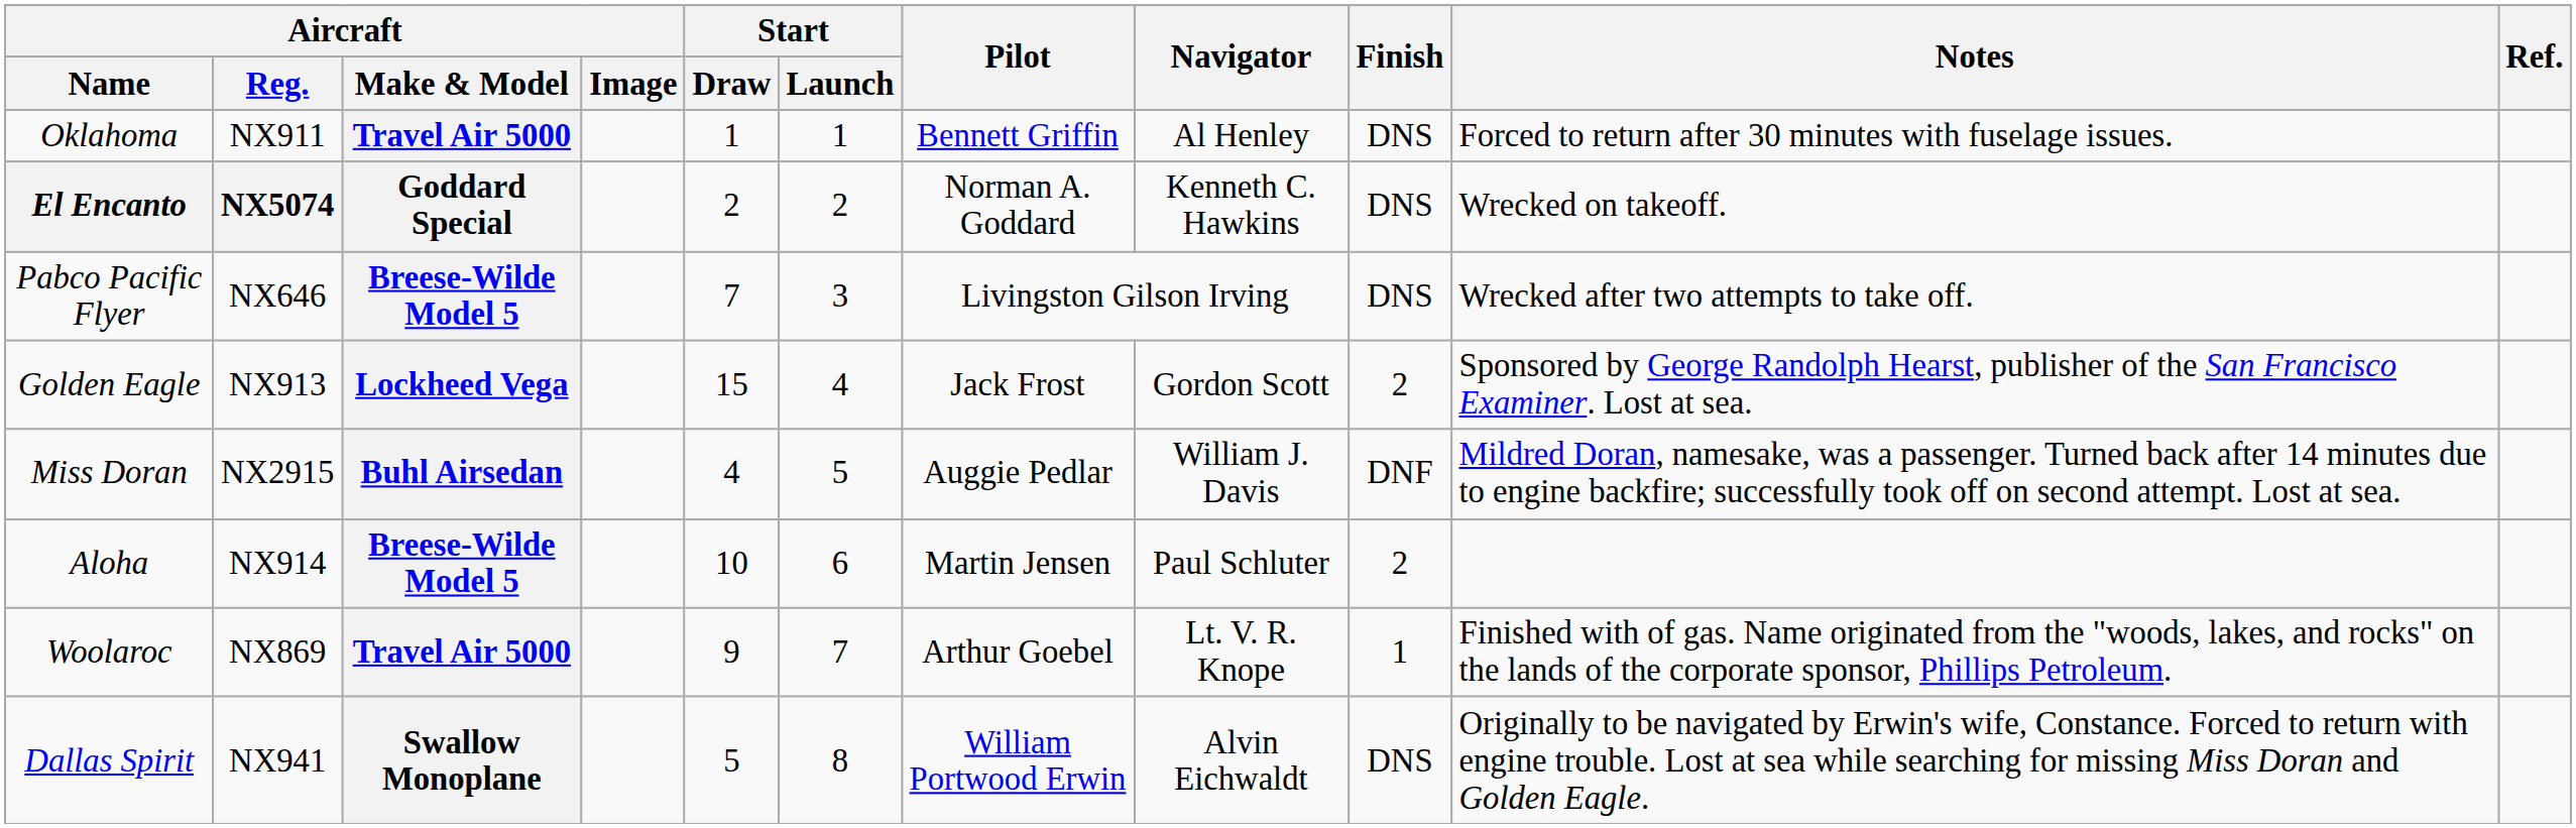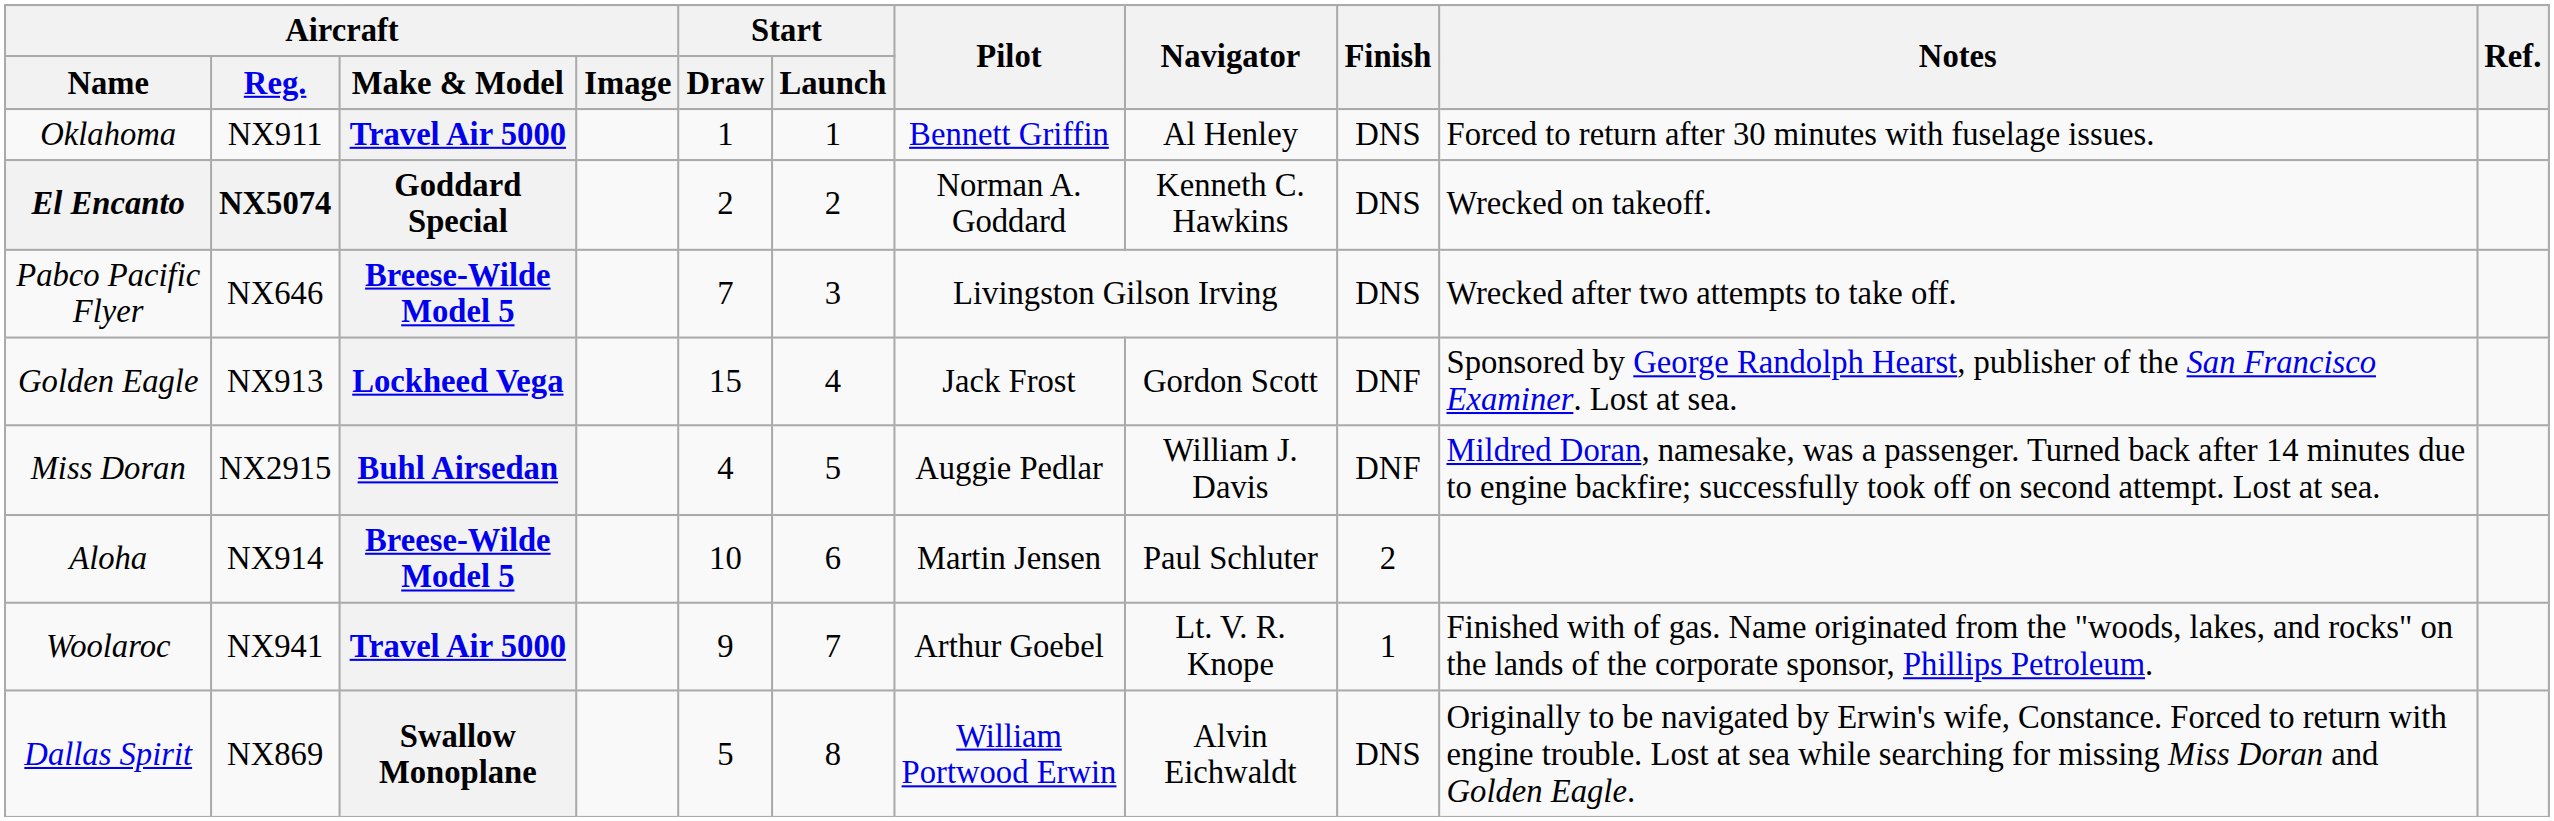 <table class="wikitable sortable" style="text-align:center;">
 <tr>
 </tr>
 <tr>
 <th colspan="4">Aircraft</th>
 <th colspan=2>Start</th>
 <th rowspan=2>Pilot</th>
 <th rowspan=2>Navigator</th>
 <th rowspan=2>Finish</th>
 <th rowspan=2 class="unsortable">Notes</th>
 <th rowspan=2 class="unsortable">Ref.</th>
 </tr>
 <tr>
 <th>Name</th>
 <th><a href='#'>Reg.</a></th>
 <th>Make & Model</th>
 <th class="unsortable">Image</th>
 <th>Draw</th>
 <th>Launch</th>
 </tr>
 <tr>
 <td><em>Oklahoma</em></td>
 <td>NX911</td>
 <th><a href='#'>Travel Air 5000</a></th>
 <td></td>
 <td>1</td>
 <td>1</td>
 <td><a href='#'>Bennett Griffin</a></td>
 <td>Al Henley</td>
 <td>DNS</td>
 <td align=left>Forced to return after 30 minutes with fuselage issues.</td>
 <td></td>
 </tr>
 <tr>
 <th><em>El Encanto</em></th>
 <th>NX5074</th>
 <th>Goddard Special</th>
 <td></td>
 <td>2</td>
 <td>2</td>
 <td>Norman A. Goddard</td>
 <td>Kenneth C. Hawkins</td>
 <td>DNS</td>
 <td align=left>Wrecked on takeoff.</td>
 <td><br></td>
 </tr>
 <tr>
 <td><em>Pabco Pacific Flyer</em></td>
 <td>NX646</td>
 <th><a href='#'>Breese-Wilde Model 5</a></th>
 <td></td>
 <td>7</td>
 <td>3</td>
 <td colspan=2>Livingston Gilson Irving</td>
 <td>DNS</td>
 <td align=left>Wrecked after two attempts to take off.</td>
 <td></td>
 </tr>
 <tr>
 <td><em>Golden Eagle</em></td>
 <td>NX913</td>
 <th><a href='#'>Lockheed Vega</a></th>
 <td></td>
 <td>15</td>
 <td>4</td>
 <td>Jack Frost</td>
 <td>Gordon Scott</td>
-<td>2</td>
+<td>DNF</td>
 <td align=left>Sponsored by <a href='#'>George Randolph Hearst</a>, publisher of the <em><a href='#'>San Francisco Examiner</a></em>. Lost at sea.</td>
 <td><br></td>
 </tr>
 <tr>
 <td><em>Miss Doran</em></td>
 <td>NX2915</td>
 <th><a href='#'>Buhl Airsedan</a></th>
 <td></td>
 <td>4</td>
 <td>5</td>
 <td>Auggie Pedlar</td>
 <td>William J. Davis</td>
 <td>DNF</td>
 <td align=left><a href='#'>Mildred Doran</a>, namesake, was a passenger. Turned back after 14 minutes due to engine backfire; successfully took off on second attempt. Lost at sea.</td>
 <td><br></td>
 </tr>
 <tr>
 <td><em>Aloha</em></td>
 <td>NX914</td>
 <th><a href='#'>Breese-Wilde Model 5</a></th>
 <td></td>
 <td>10</td>
 <td>6</td>
 <td>Martin Jensen</td>
 <td>Paul Schluter</td>
 <td>2</td>
 <td align=left></td>
 <td><br></td>
 </tr>
 <tr>
 <td><em>Woolaroc</em></td>
-<td>NX869</td>
+<td>NX941</td>
 <th><a href='#'>Travel Air 5000</a></th>
 <td></td>
 <td>9</td>
 <td>7</td>
 <td>Arthur Goebel</td>
 <td>Lt. V. R. Knope</td>
 <td>1</td>
 <td align=left>Finished with  of gas. Name originated from the "woods, lakes, and rocks" on the lands of the corporate sponsor, <a href='#'>Phillips Petroleum</a>.</td>
 <td><br></td>
 </tr>
 <tr>
 <td><em><a href='#'>Dallas Spirit</a></em></td>
-<td>NX941</td>
+<td>NX869</td>
 <th>Swallow Monoplane</th>
 <td></td>
 <td>5</td>
 <td>8</td>
 <td><a href='#'>William Portwood Erwin</a></td>
 <td>Alvin Eichwaldt</td>
 <td>DNS</td>
 <td align=left>Originally to be navigated by Erwin's wife, Constance. Forced to return with engine trouble. Lost at sea while searching for missing <em>Miss Doran</em> and <em>Golden Eagle</em>.</td>
 <td></td>
 </tr>
 </table>
